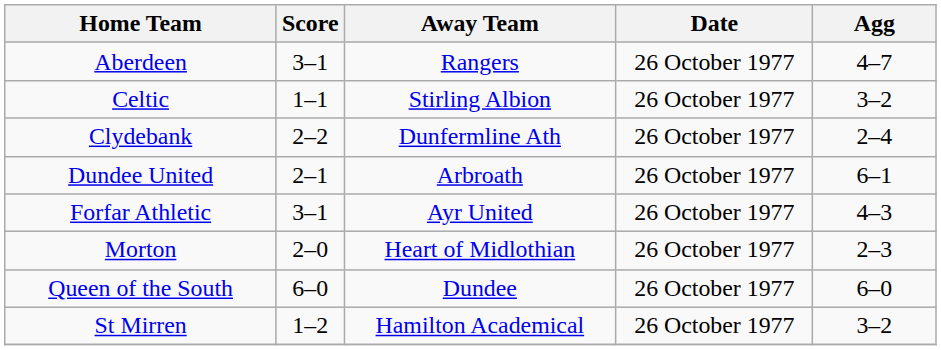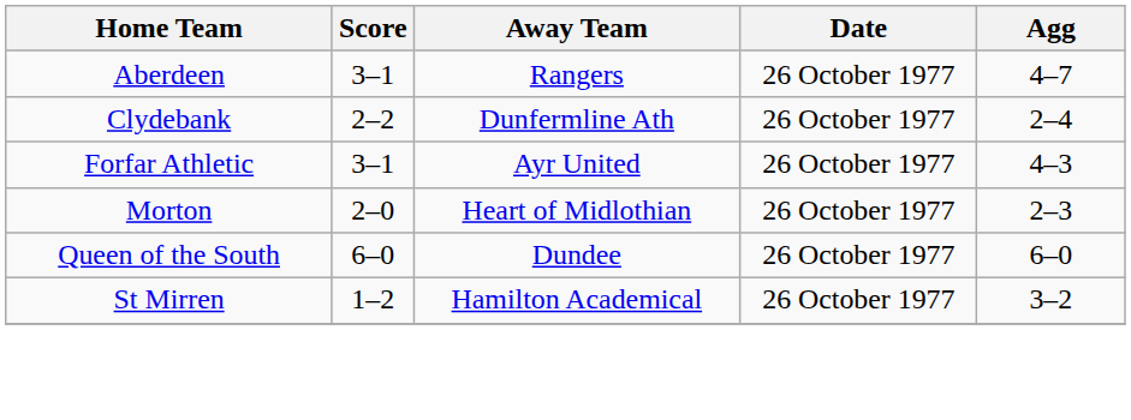 <table class="wikitable" style="text-align:center;">
 <tr>
 <th width=175>Home Team</th>
 <th width=20>Score</th>
 <th width=175>Away Team</th>
 <th width= 125>Date</th>
 <th width= 75>Agg</th>
 </tr>
 <tr>
 <td><a href='#'>Aberdeen</a></td>
 <td>3–1</td>
 <td><a href='#'>Rangers</a></td>
 <td>26 October 1977</td>
 <td>4–7</td>
 </tr>
 <tr>
-<td><a href='#'>Celtic</a></td>
-<td>1–1</td>
-<td><a href='#'>Stirling Albion</a></td>
-<td>26 October 1977</td>
-<td>3–2</td>
-</tr>
-<tr>
 <td><a href='#'>Clydebank</a></td>
 <td>2–2</td>
 <td><a href='#'>Dunfermline Ath</a></td>
 <td>26 October 1977</td>
 <td>2–4</td>
-</tr>
-<tr>
-<td><a href='#'>Dundee United</a></td>
-<td>2–1</td>
-<td><a href='#'>Arbroath</a></td>
-<td>26 October 1977</td>
-<td>6–1</td>
 </tr>
 <tr>
 <td><a href='#'>Forfar Athletic</a></td>
 <td>3–1</td>
 <td><a href='#'>Ayr United</a></td>
 <td>26 October 1977</td>
 <td>4–3</td>
 </tr>
 <tr>
 <td><a href='#'>Morton</a></td>
 <td>2–0</td>
 <td><a href='#'>Heart of Midlothian</a></td>
 <td>26 October 1977</td>
 <td>2–3</td>
 </tr>
 <tr>
 <td><a href='#'>Queen of the South</a></td>
 <td>6–0</td>
 <td><a href='#'>Dundee</a></td>
 <td>26 October 1977</td>
 <td>6–0</td>
 </tr>
 <tr>
 <td><a href='#'>St Mirren</a></td>
 <td>1–2</td>
 <td><a href='#'>Hamilton Academical</a></td>
 <td>26 October 1977</td>
 <td>3–2</td>
 </tr>
 <tr>
 </tr>
 </table>
